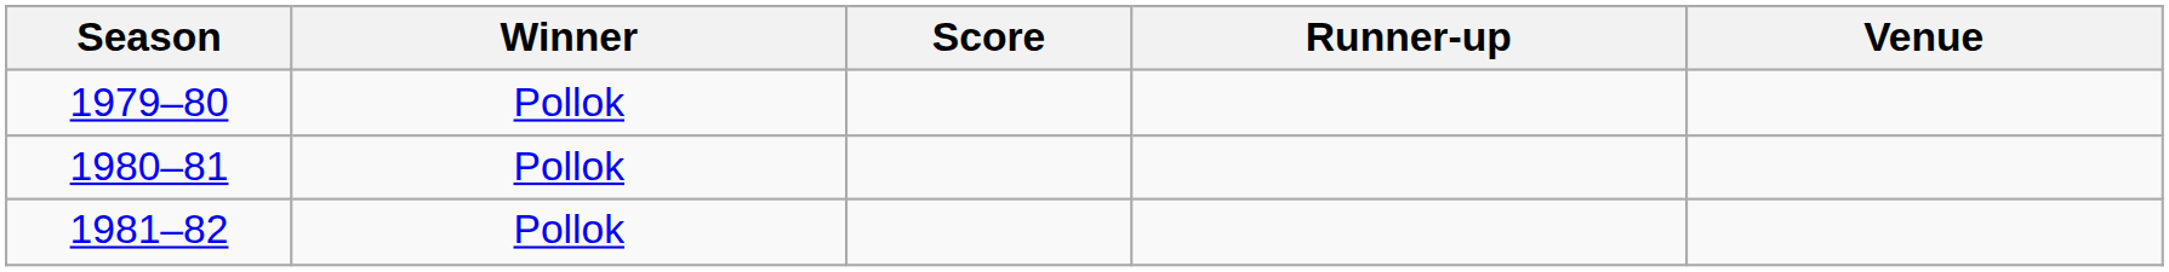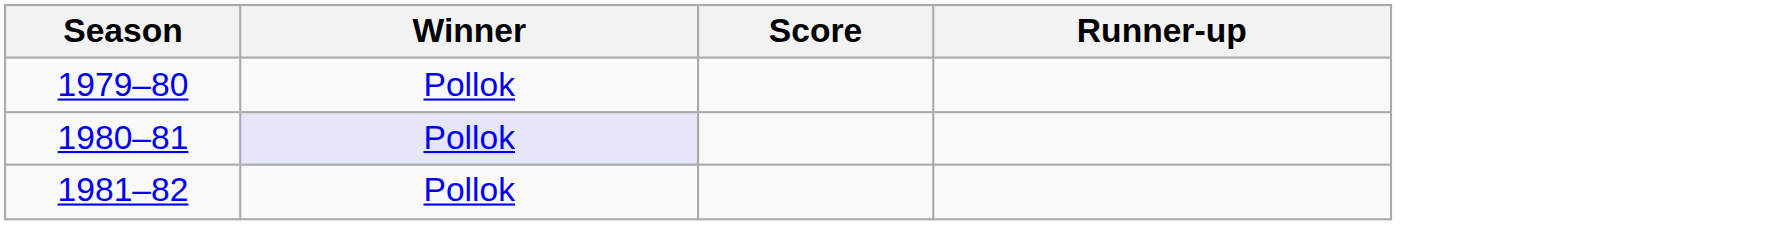 <table class="wikitable sortable" style="text-align: center;">
 <tr>
 <th width="105">Season</th>
 <th width="210">Winner</th>
 <th width="105">Score</th>
 <th width="210">Runner-up</th>
-<th width="180">Venue</th>
 </tr>
 <tr>
 <td><a href='#'>1979–80</a></td>
 <td><a href='#'>Pollok</a></td>
 <td></td>
 <td></td>
-<td></td>
 </tr>
 <tr>
 <td><a href='#'>1980–81</a></td>
-<td><a href='#'>Pollok</a></td>
-<td></td>
+<td style="background: lavender;"><a href='#'>Pollok</a></td>
 <td></td>
 <td></td>
 </tr>
 <tr>
 <td><a href='#'>1981–82</a></td>
 <td><a href='#'>Pollok</a></td>
 <td></td>
 <td></td>
-<td></td>
 </tr>
 </table>
